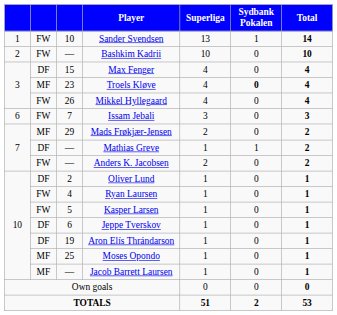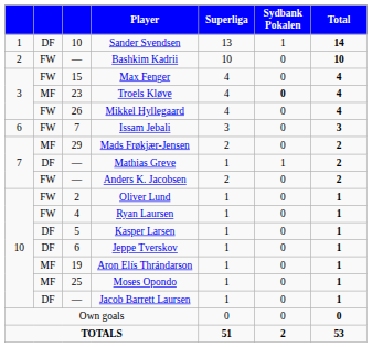 <table class="wikitable" style="font-size: 95%; text-align: center;">
 <tr>
 <th style="background:#0000ff; color:white;" width=35></th>
 <th style="background:#0000ff; color:white;" width=35></th>
 <th style="background:#0000ff; color:white;" width=35></th>
 <th style="background:#0000ff; color:white;" width=150>Player</th>
 <th style="background:#0000ff; color:white;" width=75>Superliga</th>
 <th style="background:#0000ff; color:white;" width=75>Sydbank Pokalen</th>
 <th style="background:#0000ff; color:white;" width=75><strong>Total</strong></th>
 </tr>
 <tr>
 <td>1</td>
-<td>FW</td>
+<td>DF</td>
 <td>10</td>
 <td><a href='#'>Sander Svendsen</a></td>
 <td>13</td>
 <td>1</td>
 <td><strong>14</strong></td>
 </tr>
 <tr>
 <td>2</td>
 <td>FW</td>
 <td>—</td>
 <td><a href='#'>Bashkim Kadrii</a></td>
 <td>10</td>
 <td>0</td>
 <td><strong>10</strong></td>
 </tr>
 <tr>
 <td rowspan=3>3</td>
-<td>DF</td>
+<td>FW</td>
 <td>15</td>
 <td><a href='#'>Max Fenger</a></td>
 <td>4</td>
 <td>0</td>
 <td><strong>4</strong></td>
 </tr>
 <tr>
 <td>MF</td>
 <td>23</td>
 <td><a href='#'>Troels Kløve</a></td>
 <td>4</td>
 <td><strong>0</strong></td>
 <td><strong>4</strong></td>
 </tr>
 <tr>
 <td>FW</td>
 <td>26</td>
 <td><a href='#'>Mikkel Hyllegaard</a></td>
 <td>4</td>
 <td>0</td>
 <td><strong>4</strong></td>
 </tr>
 <tr>
 <td>6</td>
 <td>FW</td>
 <td>7</td>
 <td><a href='#'>Issam Jebali</a></td>
 <td>3</td>
 <td>0</td>
 <td><strong>3</strong></td>
 </tr>
 <tr>
 <td rowspan=3>7</td>
 <td>MF</td>
 <td>29</td>
 <td><a href='#'>Mads Frøkjær-Jensen</a></td>
 <td>2</td>
 <td>0</td>
 <td><strong>2</strong></td>
 </tr>
 <tr>
 <td>DF</td>
 <td>—</td>
 <td><a href='#'>Mathias Greve</a></td>
 <td>1</td>
 <td>1</td>
 <td><strong>2</strong></td>
 </tr>
 <tr>
 <td>FW</td>
 <td>—</td>
 <td><a href='#'>Anders K. Jacobsen</a></td>
 <td>2</td>
 <td>0</td>
 <td><strong>2</strong></td>
 </tr>
 <tr>
 <td rowspan=7>10</td>
-<td>DF</td>
+<td>FW</td>
 <td>2</td>
 <td><a href='#'>Oliver Lund</a></td>
 <td>1</td>
 <td>0</td>
 <td><strong>1</strong></td>
 </tr>
 <tr>
 <td>FW</td>
 <td>4</td>
 <td><a href='#'>Ryan Laursen</a></td>
 <td>1</td>
 <td>0</td>
 <td><strong>1</strong></td>
 </tr>
 <tr>
-<td>FW</td>
+<td>DF</td>
 <td>5</td>
 <td><a href='#'>Kasper Larsen</a></td>
 <td>1</td>
 <td>0</td>
 <td><strong>1</strong></td>
 </tr>
 <tr>
 <td>DF</td>
 <td>6</td>
 <td><a href='#'>Jeppe Tverskov</a></td>
 <td>1</td>
 <td>0</td>
 <td><strong>1</strong></td>
 </tr>
 <tr>
-<td>DF</td>
+<td>MF</td>
 <td>19</td>
 <td><a href='#'>Aron Elís Thrándarson</a></td>
 <td>1</td>
 <td>0</td>
 <td><strong>1</strong></td>
 </tr>
 <tr>
 <td>MF</td>
 <td>25</td>
 <td><a href='#'>Moses Opondo</a></td>
 <td>1</td>
 <td>0</td>
 <td><strong>1</strong></td>
 </tr>
 <tr>
-<td>MF</td>
+<td>DF</td>
 <td>—</td>
 <td><a href='#'>Jacob Barrett Laursen</a></td>
 <td>1</td>
 <td>0</td>
 <td><strong>1</strong></td>
 </tr>
 <tr>
 <td colspan="4">Own goals</td>
 <td>0</td>
 <td>0</td>
 <td><strong>0</strong></td>
 </tr>
 <tr>
 <td colspan="4"><strong>TOTALS</strong></td>
 <td><strong>51</strong></td>
 <td><strong>2</strong></td>
 <td><strong>53</strong></td>
 </tr>
 </table>
